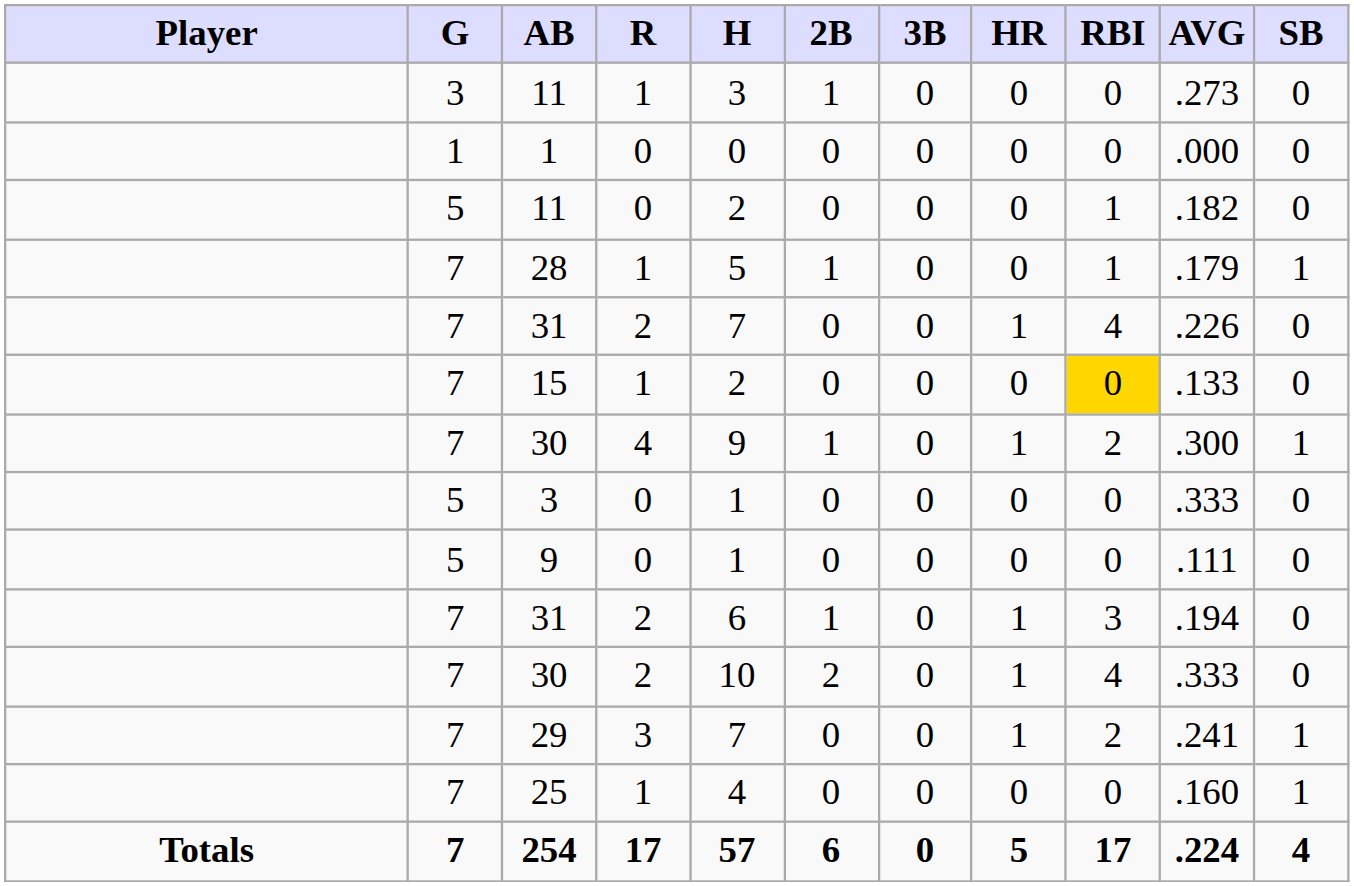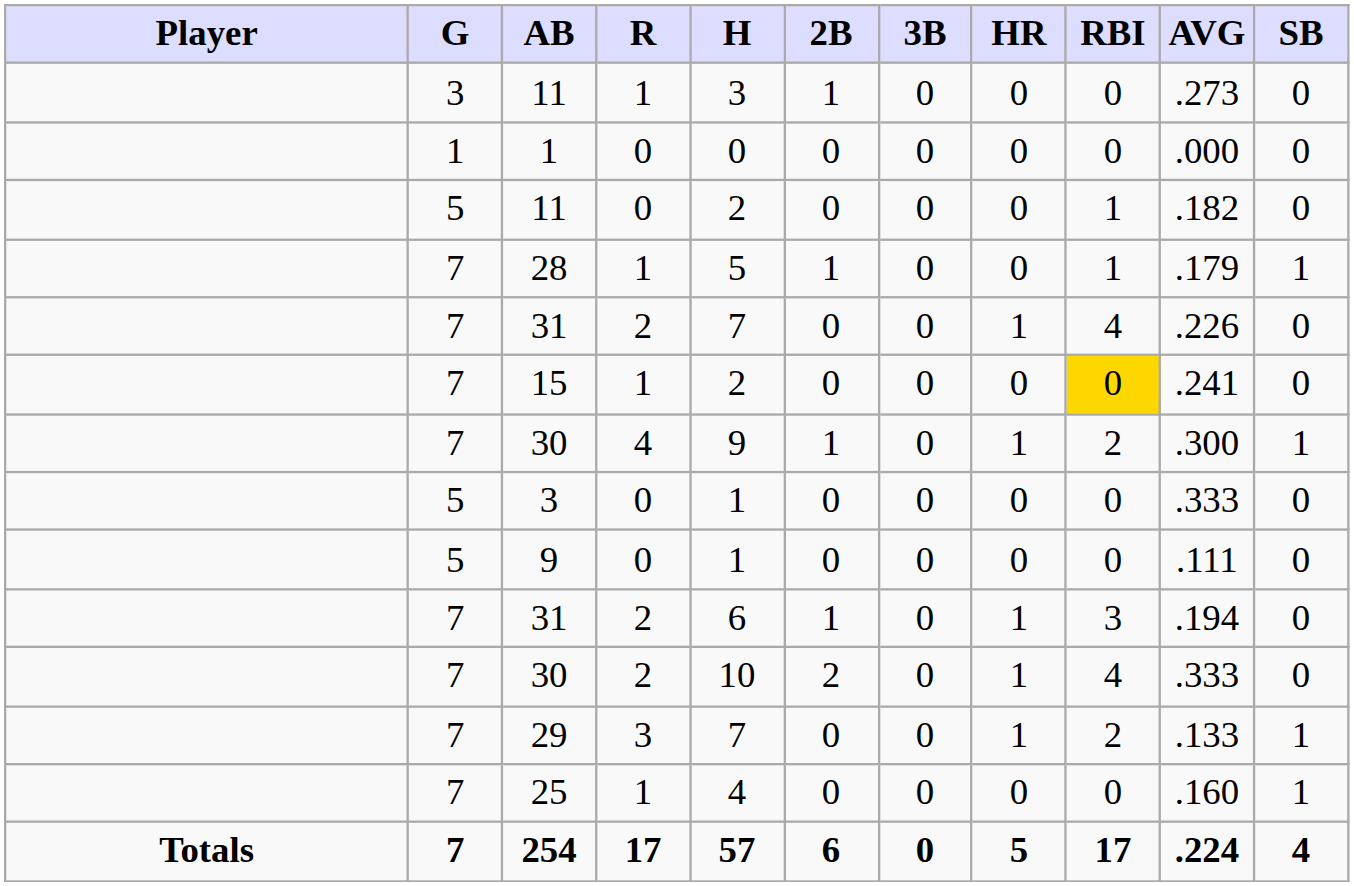 <table class="wikitable" style="text-align:center;">
 <tr>
 <th style="background:#ddf; width:30%;"><strong>Player</strong></th>
 <th style="background:#ddf; width:7%;"><strong>G</strong></th>
 <th style="background:#ddf; width:7%;"><strong>AB</strong></th>
 <th style="background:#ddf; width:7%;"><strong>R</strong></th>
 <th style="background:#ddf; width:7%;"><strong>H</strong></th>
 <th style="background:#ddf; width:7%;"><strong>2B</strong></th>
 <th style="background:#ddf; width:7%;"><strong>3B</strong></th>
 <th style="background:#ddf; width:7%;"><strong>HR</strong></th>
 <th style="background:#ddf; width:7%;"><strong>RBI</strong></th>
 <th style="background:#ddf; width:7%;"><strong>AVG</strong></th>
 <th style="background:#ddf; width:7%;"><strong>SB</strong></th>
 </tr>
 <tr>
 <td align=left></td>
 <td>3</td>
 <td>11</td>
 <td>1</td>
 <td>3</td>
 <td>1</td>
 <td>0</td>
 <td>0</td>
 <td>0</td>
 <td>.273</td>
 <td>0</td>
 </tr>
 <tr>
 <td align=left></td>
 <td>1</td>
 <td>1</td>
 <td>0</td>
 <td>0</td>
 <td>0</td>
 <td>0</td>
 <td>0</td>
 <td>0</td>
 <td>.000</td>
 <td>0</td>
 </tr>
 <tr>
 <td align=left></td>
 <td>5</td>
 <td>11</td>
 <td>0</td>
 <td>2</td>
 <td>0</td>
 <td>0</td>
 <td>0</td>
 <td>1</td>
 <td>.182</td>
 <td>0</td>
 </tr>
 <tr>
 <td align=left></td>
 <td>7</td>
 <td>28</td>
 <td>1</td>
 <td>5</td>
 <td>1</td>
 <td>0</td>
 <td>0</td>
 <td>1</td>
 <td>.179</td>
 <td>1</td>
 </tr>
 <tr>
 <td align=left></td>
 <td>7</td>
 <td>31</td>
 <td>2</td>
 <td>7</td>
 <td>0</td>
 <td>0</td>
 <td>1</td>
 <td>4</td>
 <td>.226</td>
 <td>0</td>
 </tr>
 <tr>
 <td align=left></td>
 <td>7</td>
 <td>15</td>
 <td>1</td>
 <td>2</td>
 <td>0</td>
 <td>0</td>
 <td>0</td>
 <td style="background: gold;">0</td>
-<td>.133</td>
+<td>.241</td>
 <td>0</td>
 </tr>
 <tr>
 <td align=left></td>
 <td>7</td>
 <td>30</td>
 <td>4</td>
 <td>9</td>
 <td>1</td>
 <td>0</td>
 <td>1</td>
 <td>2</td>
 <td>.300</td>
 <td>1</td>
 </tr>
 <tr>
 <td align=left></td>
 <td>5</td>
 <td>3</td>
 <td>0</td>
 <td>1</td>
 <td>0</td>
 <td>0</td>
 <td>0</td>
 <td>0</td>
 <td>.333</td>
 <td>0</td>
 </tr>
 <tr>
 <td align=left></td>
 <td>5</td>
 <td>9</td>
 <td>0</td>
 <td>1</td>
 <td>0</td>
 <td>0</td>
 <td>0</td>
 <td>0</td>
 <td>.111</td>
 <td>0</td>
 </tr>
 <tr>
 <td align=left></td>
 <td>7</td>
 <td>31</td>
 <td>2</td>
 <td>6</td>
 <td>1</td>
 <td>0</td>
 <td>1</td>
 <td>3</td>
 <td>.194</td>
 <td>0</td>
 </tr>
 <tr>
 <td align=left></td>
 <td>7</td>
 <td>30</td>
 <td>2</td>
 <td>10</td>
 <td>2</td>
 <td>0</td>
 <td>1</td>
 <td>4</td>
 <td>.333</td>
 <td>0</td>
 </tr>
 <tr>
 <td align=left></td>
 <td>7</td>
 <td>29</td>
 <td>3</td>
 <td>7</td>
 <td>0</td>
 <td>0</td>
 <td>1</td>
 <td>2</td>
-<td>.241</td>
+<td>.133</td>
 <td>1</td>
 </tr>
 <tr>
 <td align=left></td>
 <td>7</td>
 <td>25</td>
 <td>1</td>
 <td>4</td>
 <td>0</td>
 <td>0</td>
 <td>0</td>
 <td>0</td>
 <td>.160</td>
 <td>1</td>
 </tr>
 <tr class="sortbottom">
 <td><strong>Totals</strong></td>
 <td><strong>7</strong></td>
 <td><strong>254</strong></td>
 <td><strong>17</strong></td>
 <td><strong>57</strong></td>
 <td><strong>6</strong></td>
 <td><strong>0</strong></td>
 <td><strong>5</strong></td>
 <td><strong>17</strong></td>
 <td><strong>.224</strong></td>
 <td><strong>4</strong></td>
 </tr>
 </table>
